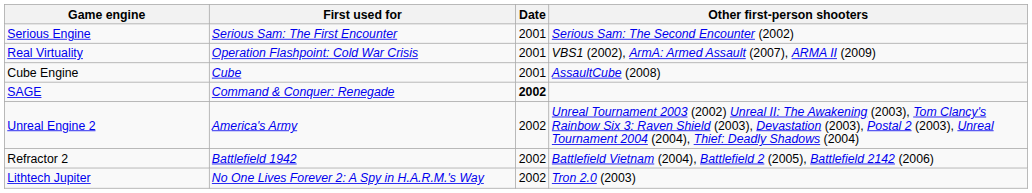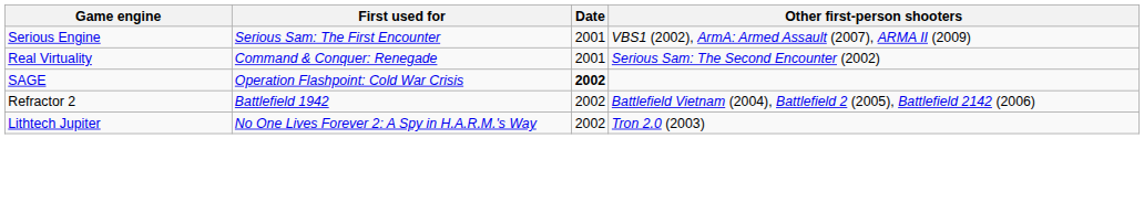 <table class="wikitable sortable" style="width:100%;font-size:95%;">
 <tr>
 <th width=20%>Game engine</th>
 <th width=30%>First used for</th>
 <th width=12px>Date</th>
 <th>Other first-person shooters</th>
 </tr>
 <tr>
 <td><a href='#'>Serious Engine</a></td>
 <td><em><a href='#'>Serious Sam: The First Encounter</a></em></td>
 <td>2001</td>
+<td><em>VBS1</em> (2002), <em><a href='#'>ArmA: Armed Assault</a></em> (2007), <em><a href='#'>ARMA II</a></em> (2009)</td>
+</tr>
+<tr>
+<td><a href='#'>Real Virtuality</a></td>
+<td><em><a href='#'>Command & Conquer: Renegade</a></em></td>
+<td>2001</td>
 <td><em><a href='#'>Serious Sam: The Second Encounter</a></em> (2002)</td>
 </tr>
 <tr>
-<td><a href='#'>Real Virtuality</a></td>
+<td><a href='#'>SAGE</a></td>
 <td><em><a href='#'>Operation Flashpoint: Cold War Crisis</a></em></td>
-<td>2001</td>
-<td><em>VBS1</em> (2002), <em><a href='#'>ArmA: Armed Assault</a></em> (2007), <em><a href='#'>ARMA II</a></em> (2009)</td>
-</tr>
-<tr>
-<td>Cube Engine</td>
-<td><em><a href='#'>Cube</a></em></td>
-<td>2001</td>
-<td><em><a href='#'>AssaultCube</a></em> (2008)</td>
-</tr>
-<tr>
-<td><a href='#'>SAGE</a></td>
-<td><em><a href='#'>Command & Conquer: Renegade</a></em></td>
 <td><strong>2002</strong></td>
 <td></td>
-</tr>
-<tr>
-<td><a href='#'>Unreal Engine 2</a></td>
-<td><em><a href='#'>America's Army</a></em></td>
-<td>2002</td>
-<td><em><a href='#'>Unreal Tournament 2003</a></em> (2002) <em><a href='#'>Unreal II: The Awakening</a></em> (2003), <em><a href='#'>Tom Clancy's Rainbow Six 3: Raven Shield</a></em> (2003), <em><a href='#'>Devastation</a></em> (2003), <em><a href='#'>Postal 2</a></em> (2003), <em><a href='#'>Unreal Tournament 2004</a></em> (2004), <em><a href='#'>Thief: Deadly Shadows</a></em> (2004)</td>
 </tr>
 <tr>
 <td>Refractor 2</td>
 <td><em><a href='#'>Battlefield 1942</a></em></td>
 <td>2002</td>
 <td><em><a href='#'>Battlefield Vietnam</a></em> (2004), <em><a href='#'>Battlefield 2</a></em> (2005), <em><a href='#'>Battlefield 2142</a></em> (2006)</td>
 </tr>
 <tr>
 <td><a href='#'>Lithtech Jupiter</a></td>
 <td><em><a href='#'>No One Lives Forever 2: A Spy in H.A.R.M.'s Way</a></em></td>
 <td>2002</td>
 <td><em><a href='#'>Tron 2.0</a></em> (2003)</td>
 </tr>
 </table>
